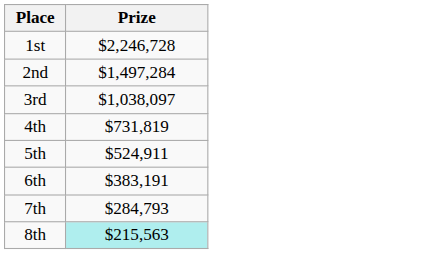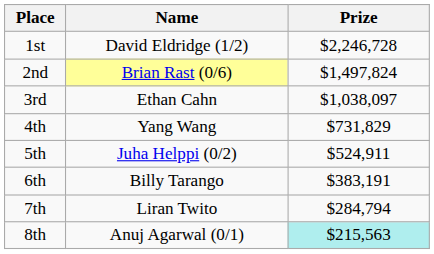 <table class="wikitable">
 <tr>
 <th width="50">Place</th>
+<th width="200">Name</th>
 <th width="125">Prize</th>
 </tr>
 <tr>
 <td align=center>1st</td>
+<td align=center> David Eldridge (1/2)</td>
 <td align=center>$2,246,728</td>
 </tr>
 <tr>
 <td align=center>2nd</td>
-<td align=center>$1,497,284</td>
+<td align=center style=background-color:#FFFF99> <a href='#'>Brian Rast</a> (0/6)</td>
+<td align=center>$1,497,824</td>
 </tr>
 <tr>
 <td align=center>3rd</td>
+<td align=center> Ethan Cahn</td>
 <td align=center>$1,038,097</td>
 </tr>
 <tr>
 <td align=center>4th</td>
-<td align=center>$731,819</td>
+<td align=center> Yang Wang</td>
+<td align=center>$731,829</td>
 </tr>
 <tr>
 <td align=center>5th</td>
+<td align=center> <a href='#'>Juha Helppi</a> (0/2)</td>
 <td align=center>$524,911</td>
 </tr>
 <tr>
 <td align=center>6th</td>
+<td align=center> Billy Tarango</td>
 <td align=center>$383,191</td>
 </tr>
 <tr>
 <td align=center>7th</td>
-<td align=center>$284,793</td>
+<td align=center> Liran Twito</td>
+<td align=center>$284,794</td>
 </tr>
 <tr>
 <td align=center>8th</td>
+<td align=center> Anuj Agarwal (0/1)</td>
 <td align=center style="background: paleturquoise;">$215,563</td>
 </tr>
 </table>
